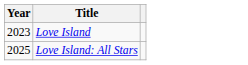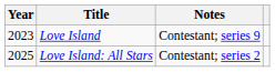 <table class="wikitable">
 <tr>
 <th>Year</th>
 <th>Title</th>
+<th>Notes</th>
 <th></th>
 </tr>
 <tr>
 <td>2023</td>
 <td><em><a href='#'>Love Island</a></em></td>
+<td>Contestant; <a href='#'>series 9</a></td>
 <td align="center"></td>
 </tr>
 <tr>
 <td>2025</td>
 <td><em><a href='#'>Love Island: All Stars</a></em></td>
+<td>Contestant; <a href='#'>series 2</a></td>
 <td align="center"></td>
 </tr>
 </table>
